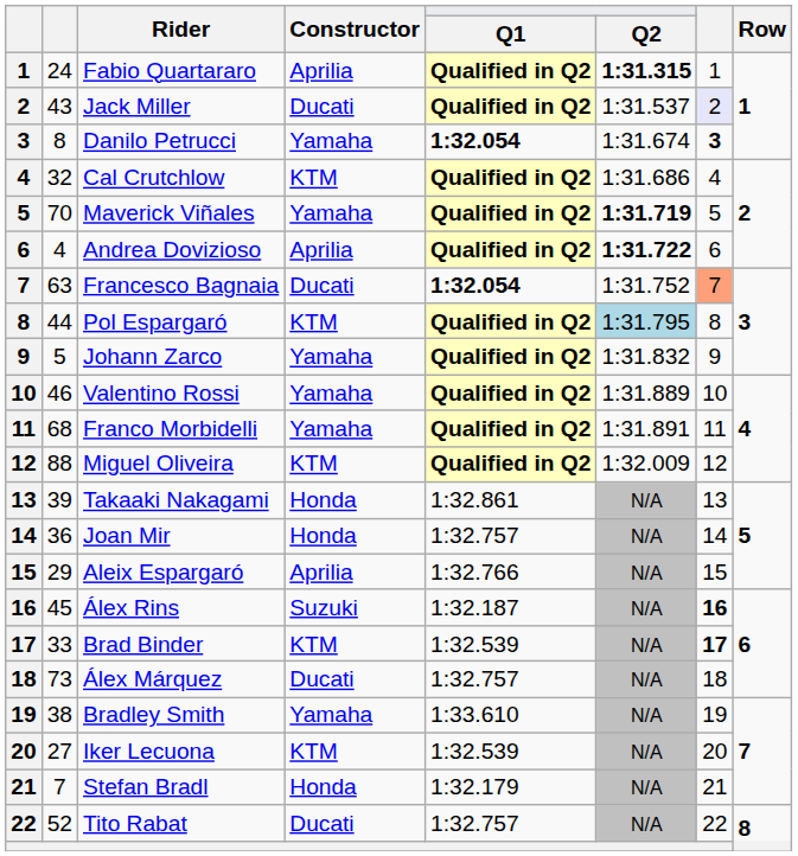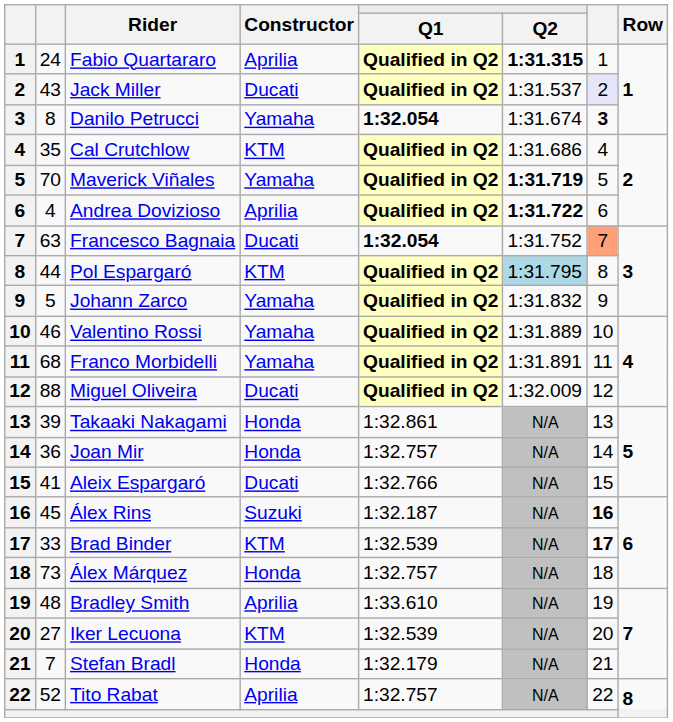 <table class="wikitable sortable" style="font-size: 85%;">
 <tr>
 <th rowspan="2"></th>
 <th rowspan="2"></th>
 <th rowspan="2">Rider</th>
 <th rowspan="2">Constructor</th>
 <th colspan="2" style="background:#eaecf0; text-align:center;"></th>
 <th rowspan="2"></th>
 <th rowspan="2">Row</th>
 </tr>
 <tr>
 <th scope="col">Q1</th>
 <th scope="col">Q2</th>
 </tr>
 <tr>
 <th scope="row">1</th>
 <td align="center">24</td>
 <td> <a href='#'>Fabio Quartararo</a></td>
 <td><a href='#'>Aprilia</a></td>
 <td style="background:#ffffbf;"><strong>Qualified in Q2</strong></td>
 <td><strong>1:31.315</strong></td>
 <td align="center">1</td>
 <td rowspan="3"><strong>1</strong></td>
 </tr>
 <tr>
 <th scope="row">2</th>
 <td align="center">43</td>
 <td> <a href='#'>Jack Miller</a></td>
 <td><a href='#'>Ducati</a></td>
 <td style="background:#ffffbf;"><strong>Qualified in Q2</strong></td>
 <td>1:31.537</td>
 <td align="center" style="background: lavender;">2</td>
 </tr>
 <tr>
 <th scope="row">3</th>
 <td align="center">8</td>
 <td> <a href='#'>Danilo Petrucci</a></td>
 <td><a href='#'>Yamaha</a></td>
 <td><strong>1:32.054</strong></td>
 <td>1:31.674</td>
 <td align="center"><strong>3</strong></td>
 </tr>
 <tr>
 <th scope="row">4</th>
-<td align="center">32</td>
+<td align="center">35</td>
 <td> <a href='#'>Cal Crutchlow</a></td>
 <td><a href='#'>KTM</a></td>
 <td style="background:#ffffbf;"><strong>Qualified in Q2</strong></td>
 <td>1:31.686</td>
 <td align="center">4</td>
 <td rowspan="3"><strong>2</strong></td>
 </tr>
 <tr>
 <th scope="row">5</th>
 <td align="center">70</td>
 <td> <a href='#'>Maverick Viñales</a></td>
 <td><a href='#'>Yamaha</a></td>
 <td style="background:#ffffbf;"><strong>Qualified in Q2</strong></td>
 <td><strong>1:31.719</strong></td>
 <td align="center">5</td>
 </tr>
 <tr>
 <th scope="row">6</th>
 <td align="center">4</td>
 <td> <a href='#'>Andrea Dovizioso</a></td>
 <td><a href='#'>Aprilia</a></td>
 <td style="background:#ffffbf;"><strong>Qualified in Q2</strong></td>
 <td><strong>1:31.722</strong></td>
 <td align="center">6</td>
 </tr>
 <tr>
 <th scope="row">7</th>
 <td align="center">63</td>
 <td> <a href='#'>Francesco Bagnaia</a></td>
 <td><a href='#'>Ducati</a></td>
 <td><strong>1:32.054</strong></td>
 <td>1:31.752</td>
 <td align="center" style="background: lightsalmon;">7</td>
 <td rowspan="3"><strong>3</strong></td>
 </tr>
 <tr>
 <th scope="row">8</th>
 <td align="center">44</td>
 <td> <a href='#'>Pol Espargaró</a></td>
 <td><a href='#'>KTM</a></td>
 <td style="background:#ffffbf;"><strong>Qualified in Q2</strong></td>
 <td style="background: lightblue;">1:31.795</td>
 <td align="center">8</td>
 </tr>
 <tr>
 <th scope="row">9</th>
 <td align="center">5</td>
 <td> <a href='#'>Johann Zarco</a></td>
 <td><a href='#'>Yamaha</a></td>
 <td style="background:#ffffbf;"><strong>Qualified in Q2</strong></td>
 <td>1:31.832</td>
 <td align="center">9</td>
 </tr>
 <tr>
 <th scope="row">10</th>
 <td align="center">46</td>
 <td> <a href='#'>Valentino Rossi</a></td>
 <td><a href='#'>Yamaha</a></td>
 <td style="background:#ffffbf;"><strong>Qualified in Q2</strong></td>
 <td>1:31.889</td>
 <td align="center">10</td>
 <td rowspan="3"><strong>4</strong></td>
 </tr>
 <tr>
 <th scope="row">11</th>
 <td align="center">68</td>
 <td> <a href='#'>Franco Morbidelli</a></td>
 <td><a href='#'>Yamaha</a></td>
 <td style="background:#ffffbf;"><strong>Qualified in Q2</strong></td>
 <td>1:31.891</td>
 <td align="center">11</td>
 </tr>
 <tr>
 <th scope="row">12</th>
 <td align="center">88</td>
 <td> <a href='#'>Miguel Oliveira</a></td>
-<td><a href='#'>KTM</a></td>
+<td><a href='#'>Ducati</a></td>
 <td style="background:#ffffbf;"><strong>Qualified in Q2</strong></td>
 <td>1:32.009</td>
 <td align="center">12</td>
 </tr>
 <tr>
 <th scope="row">13</th>
 <td align="center">39</td>
 <td> <a href='#'>Takaaki Nakagami</a></td>
 <td><a href='#'>Honda</a></td>
 <td>1:32.861</td>
 <td style="background: silver" align="center" data-sort-value="13"><small>N/A</small></td>
 <td align="center">13</td>
 <td rowspan="3"><strong>5</strong></td>
 </tr>
 <tr>
 <th scope="row">14</th>
 <td align="center">36</td>
 <td> <a href='#'>Joan Mir</a></td>
 <td><a href='#'>Honda</a></td>
 <td>1:32.757</td>
 <td style="background: silver" align="center" data-sort-value="13"><small>N/A</small></td>
 <td align="center">14</td>
 </tr>
 <tr>
 <th scope="row">15</th>
-<td align="center">29</td>
+<td align="center">41</td>
 <td> <a href='#'>Aleix Espargaró</a></td>
-<td><a href='#'>Aprilia</a></td>
+<td><a href='#'>Ducati</a></td>
 <td>1:32.766</td>
 <td style="background: silver" align="center" data-sort-value="13"><small>N/A</small></td>
 <td align="center">15</td>
 </tr>
 <tr>
 <th scope="row">16</th>
 <td align="center">45</td>
 <td> <a href='#'>Álex Rins</a></td>
 <td><a href='#'>Suzuki</a></td>
 <td>1:32.187</td>
 <td style="background: silver" align="center" data-sort-value="13"><small>N/A</small></td>
 <td align="center"><strong>16</strong></td>
 <td rowspan="3"><strong>6</strong></td>
 </tr>
 <tr>
 <th scope="row">17</th>
 <td align="center">33</td>
 <td> <a href='#'>Brad Binder</a></td>
 <td><a href='#'>KTM</a></td>
 <td>1:32.539</td>
 <td style="background: silver" align="center" data-sort-value="13"><small>N/A</small></td>
 <td align="center"><strong>17</strong></td>
 </tr>
 <tr>
 <th scope="row">18</th>
 <td align="center">73</td>
 <td> <a href='#'>Álex Márquez</a></td>
-<td><a href='#'>Ducati</a></td>
+<td><a href='#'>Honda</a></td>
 <td>1:32.757</td>
 <td style="background: silver" align="center" data-sort-value="13"><small>N/A</small></td>
 <td align="center">18</td>
 </tr>
 <tr>
 <th scope="row">19</th>
-<td align="center">38</td>
+<td align="center">48</td>
 <td> <a href='#'>Bradley Smith</a></td>
-<td><a href='#'>Yamaha</a></td>
+<td><a href='#'>Aprilia</a></td>
 <td>1:33.610</td>
 <td style="background: silver" align="center" data-sort-value="13"><small>N/A</small></td>
 <td align="center">19</td>
 <td rowspan="3"><strong>7</strong></td>
 </tr>
 <tr>
 <th scope="row">20</th>
 <td align="center">27</td>
 <td> <a href='#'>Iker Lecuona</a></td>
 <td><a href='#'>KTM</a></td>
 <td>1:32.539</td>
 <td style="background: silver" align="center" data-sort-value="13"><small>N/A</small></td>
 <td align="center">20</td>
 </tr>
 <tr>
 <th scope="row">21</th>
 <td align="center">7</td>
 <td> <a href='#'>Stefan Bradl</a></td>
 <td><a href='#'>Honda</a></td>
 <td>1:32.179</td>
 <td style="background: silver" align="center" data-sort-value="13"><small>N/A</small></td>
 <td align="center">21</td>
 </tr>
 <tr>
 <th scope="row">22</th>
 <td align="center">52</td>
 <td> <a href='#'>Tito Rabat</a></td>
-<td><a href='#'>Ducati</a></td>
+<td><a href='#'>Aprilia</a></td>
 <td>1:32.757</td>
 <td style="background: silver" align="center" data-sort-value="13"><small>N/A</small></td>
 <td align="center">22</td>
 <td rowspan="3"><strong>8</strong></td>
 </tr>
 <tr>
 <th colspan=9></th>
 </tr>
 <tr>
 </tr>
 </table>
